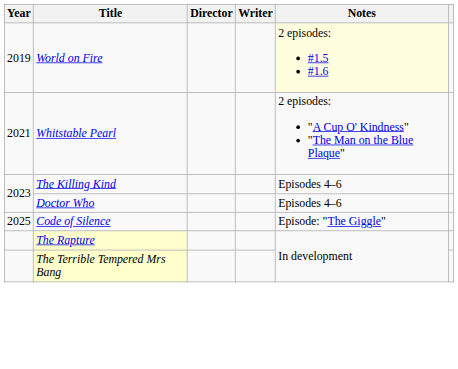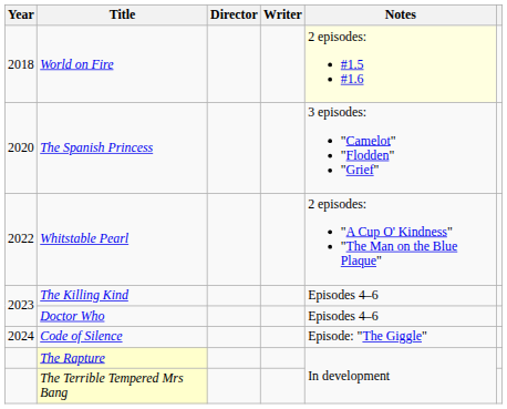 <table class="wikitable">
 <tr>
 <th>Year</th>
 <th>Title</th>
 <th>Director</th>
 <th>Writer</th>
 <th class="unsortable">Notes</th>
 <th class="unsortable"></th>
 </tr>
 <tr>
-<td>2019</td>
+<td>2018</td>
 <td><a href='#'><em>World on Fire</em></a></td>
 <td></td>
 <td></td>
 <td style="background: lightyellow;">2 episodes:<br><ul><li><a href='#'>#1.5</a></li><li><a href='#'>#1.6</a></li></ul></td>
 <td style="text-align: center;"></td>
 </tr>
 <tr>
-<td>2021</td>
+<td>2020</td>
+<td><em><a href='#'>The Spanish Princess</a></em></td>
+<td></td>
+<td></td>
+<td>3 episodes:<br><ul><li>"<a href='#'>Camelot</a>"</li><li>"<a href='#'>Flodden</a>"</li><li>"<a href='#'>Grief</a>"</li></ul></td>
+<td style="text-align: center;"></td>
+</tr>
+<tr>
+<td>2022</td>
 <td><em><a href='#'>Whitstable Pearl</a></em></td>
 <td></td>
 <td></td>
 <td>2 episodes:<br><ul><li>"<a href='#'>A Cup O' Kindness</a>"</li><li>"<a href='#'>The Man on the Blue Plaque</a>"</li></ul></td>
 <td style="text-align: center;"></td>
 </tr>
 <tr>
 <td rowspan="2">2023</td>
 <td><em><a href='#'>The Killing Kind</a></em></td>
 <td></td>
 <td></td>
 <td>Episodes 4–6</td>
 <td style="text-align: center;"></td>
 </tr>
 <tr>
 <td><em><a href='#'>Doctor Who</a></em></td>
 <td></td>
 <td></td>
 <td>Episodes 4–6</td>
 <td style="text-align: center;"></td>
 </tr>
 <tr>
-<td>2025</td>
+<td>2024</td>
 <td><a href='#'><em>Code of Silence</em></a></td>
 <td></td>
 <td></td>
 <td>Episode: "<a href='#'>The Giggle</a>"</td>
 <td style="text-align: center;"></td>
 </tr>
 <tr>
 <td></td>
 <td scope=row style="background:#FFFFCC;"><em><a href='#'>The Rapture</a></em> </td>
 <td></td>
 <td></td>
 <td rowspan="2">In development</td>
 <td style="text-align: center;"></td>
 </tr>
 <tr>
 <td></td>
 <td scope=row style="background:#FFFFCC;"><em>The Terrible Tempered Mrs Bang</em> </td>
 <td></td>
 <td></td>
 <td style="text-align: center;"></td>
 </tr>
 </table>
